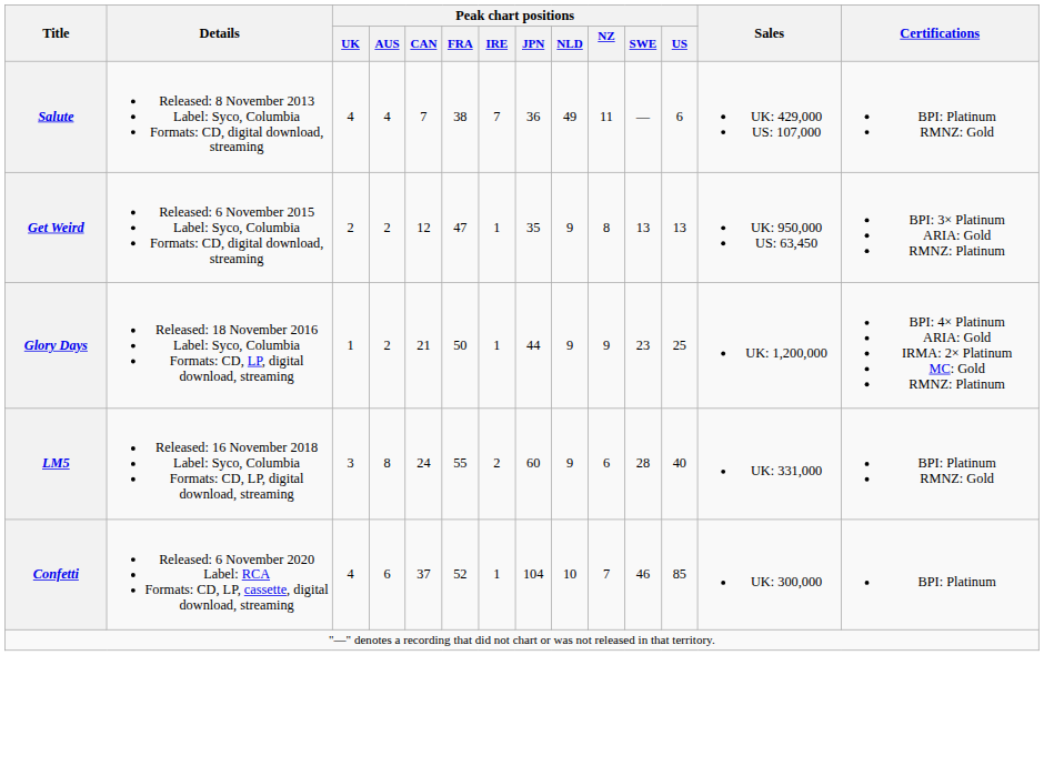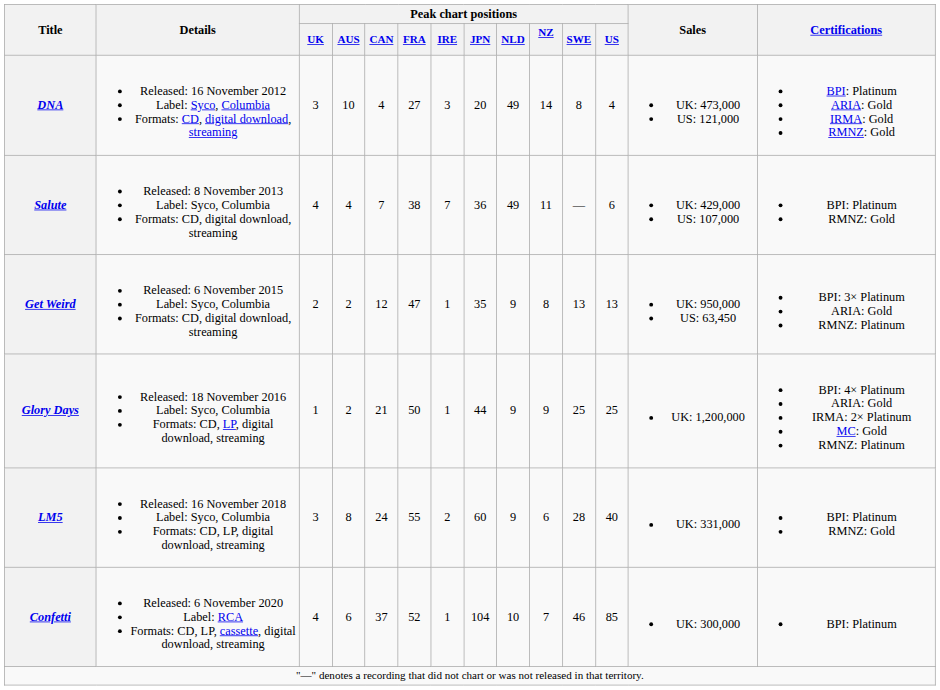 <table class="wikitable plainrowheaders" style="text-align:center;">
 <tr>
 <th scope="col" rowspan="2" style="width:7em;">Title</th>
 <th scope="col" rowspan="2" style="width:16em;">Details</th>
 <th scope="col" colspan="10">Peak chart positions</th>
 <th scope="col" rowspan="2" style="width:10em;">Sales</th>
 <th scope="col" rowspan="2" style="width:14em;"><a href='#'>Certifications</a></th>
 </tr>
 <tr>
 <th scope="col" style="width:2.5em;font-size:90%;"><a href='#'>UK</a><br></th>
 <th scope="col" style="width:2.5em;font-size:90%;"><a href='#'>AUS</a><br></th>
 <th scope="col" style="width:2.5em;font-size:90%;"><a href='#'>CAN</a><br></th>
 <th scope="col" style="width:2.5em;font-size:90%;"><a href='#'>FRA</a><br></th>
 <th scope="col" style="width:2.5em;font-size:90%;"><a href='#'>IRE</a><br></th>
 <th scope="col" style="width:2.5em;font-size:90%;"><a href='#'>JPN</a><br></th>
 <th scope="col" style="width:2.5em;font-size:90%;"><a href='#'>NLD</a><br></th>
 <th scope="col" style="width:2.5em;font-size:90%;"><a href='#'>NZ</a><br><br></th>
 <th scope="col" style="width:2.5em;font-size:90%;"><a href='#'>SWE</a><br></th>
 <th scope="col" style="width:2.5em;font-size:90%;"><a href='#'>US</a><br></th>
+</tr>
+<tr>
+<th scope="row"><em><a href='#'>DNA</a></em></th>
+<td><br><ul><li>Released: 16 November 2012</li><li>Label: <a href='#'>Syco</a>, <a href='#'>Columbia</a></li><li>Formats: <a href='#'>CD</a>, <a href='#'>digital download</a>, <a href='#'>streaming</a></li></ul></td>
+<td>3</td>
+<td>10</td>
+<td>4</td>
+<td>27</td>
+<td>3</td>
+<td>20</td>
+<td>49</td>
+<td>14</td>
+<td>8</td>
+<td>4</td>
+<td><br><ul><li>UK: 473,000</li><li>US: 121,000</li></ul></td>
+<td><br><ul><li><a href='#'>BPI</a>: Platinum</li><li><a href='#'>ARIA</a>: Gold</li><li><a href='#'>IRMA</a>: Gold</li><li><a href='#'>RMNZ</a>: Gold</li></ul></td>
 </tr>
 <tr>
 <th scope="row"><em><a href='#'>Salute</a></em></th>
 <td><br><ul><li>Released: 8 November 2013</li><li>Label: Syco, Columbia</li><li>Formats: CD, digital download, streaming</li></ul></td>
 <td>4</td>
 <td>4</td>
 <td>7</td>
 <td>38</td>
 <td>7</td>
 <td>36</td>
 <td>49</td>
 <td>11</td>
 <td>—</td>
 <td>6</td>
 <td><br><ul><li>UK: 429,000</li><li>US: 107,000</li></ul></td>
 <td><br><ul><li>BPI: Platinum</li><li>RMNZ: Gold</li></ul></td>
 </tr>
 <tr>
 <th scope="row"><em><a href='#'>Get Weird</a></em></th>
 <td><br><ul><li>Released: 6 November 2015</li><li>Label: Syco, Columbia</li><li>Formats: CD, digital download, streaming</li></ul></td>
 <td>2</td>
 <td>2</td>
 <td>12</td>
 <td>47</td>
 <td>1</td>
 <td>35</td>
 <td>9</td>
 <td>8</td>
 <td>13</td>
 <td>13</td>
 <td><br><ul><li>UK: 950,000</li><li>US: 63,450</li></ul></td>
 <td><br><ul><li>BPI: 3× Platinum</li><li>ARIA: Gold</li><li>RMNZ: Platinum</li></ul></td>
 </tr>
 <tr>
 <th scope="row"><em><a href='#'>Glory Days</a></em></th>
 <td><br><ul><li>Released: 18 November 2016</li><li>Label: Syco, Columbia</li><li>Formats: CD, <a href='#'>LP</a>, digital download, streaming</li></ul></td>
 <td>1</td>
 <td>2</td>
 <td>21</td>
 <td>50</td>
 <td>1</td>
 <td>44</td>
 <td>9</td>
 <td>9</td>
-<td>23</td>
+<td>25</td>
 <td>25</td>
 <td><br><ul><li>UK: 1,200,000</li></ul></td>
 <td><br><ul><li>BPI: 4× Platinum</li><li>ARIA: Gold</li><li>IRMA: 2× Platinum</li><li><a href='#'>MC</a>: Gold</li><li>RMNZ: Platinum</li></ul></td>
 </tr>
 <tr>
 <th scope="row"><em><a href='#'>LM5</a></em></th>
 <td><br><ul><li>Released: 16 November 2018</li><li>Label: Syco, Columbia</li><li>Formats: CD, LP, digital download, streaming</li></ul></td>
 <td>3</td>
 <td>8</td>
 <td>24</td>
 <td>55</td>
 <td>2</td>
 <td>60</td>
 <td>9</td>
 <td>6</td>
 <td>28</td>
 <td>40</td>
 <td><br><ul><li>UK: 331,000</li></ul></td>
 <td><br><ul><li>BPI: Platinum</li><li>RMNZ: Gold</li></ul></td>
 </tr>
 <tr>
 <th scope="row"><em><a href='#'>Confetti</a></em></th>
 <td><br><ul><li>Released: 6 November 2020</li><li>Label: <a href='#'>RCA</a> </li><li>Formats: CD, LP, <a href='#'>cassette</a>, digital download, streaming</li></ul></td>
 <td>4</td>
 <td>6</td>
 <td>37</td>
 <td>52</td>
 <td>1</td>
 <td>104</td>
 <td>10</td>
 <td>7</td>
 <td>46</td>
 <td>85</td>
 <td><br><ul><li>UK: 300,000</li></ul></td>
 <td><br><ul><li>BPI: Platinum</li></ul></td>
 </tr>
 <tr>
 <td colspan="14" style="font-size:90%">"—" denotes a recording that did not chart or was not released in that territory.</td>
 </tr>
 </table>
